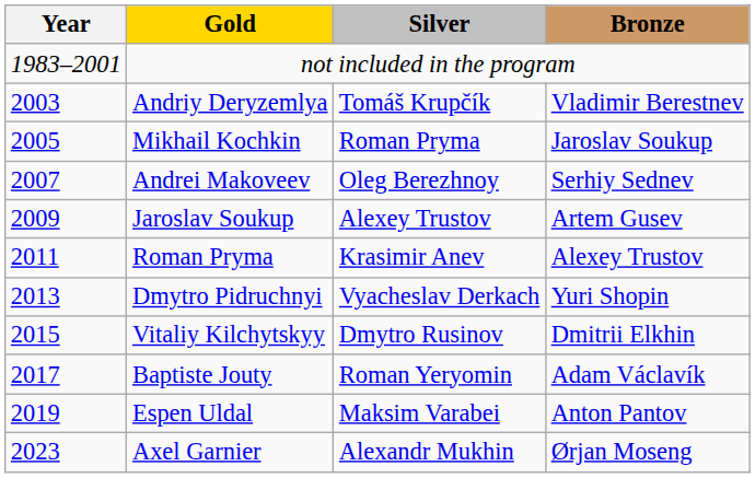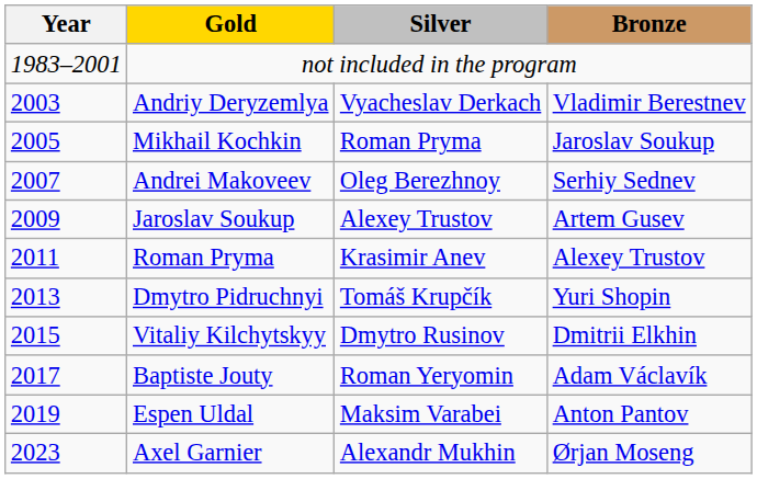 <table class="wikitable">
 <tr>
 <th>Year</th>
 <td align=center bgcolor=gold><strong>Gold</strong></td>
 <td align=center bgcolor=silver><strong>Silver</strong></td>
 <td align=center bgcolor=cc9966><strong>Bronze</strong></td>
 </tr>
 <tr>
 <td><em>1983–2001</em></td>
 <td colspan=3 align=center><em>not included in the program</em></td>
 </tr>
 <tr>
 <td><a href='#'>2003</a></td>
 <td> <a href='#'>Andriy Deryzemlya</a></td>
-<td> <a href='#'>Tomáš Krupčík</a></td>
+<td> <a href='#'>Vyacheslav Derkach</a></td>
 <td> <a href='#'>Vladimir Berestnev</a></td>
 </tr>
 <tr>
 <td><a href='#'>2005</a></td>
 <td> <a href='#'>Mikhail Kochkin</a></td>
 <td> <a href='#'>Roman Pryma</a></td>
 <td> <a href='#'>Jaroslav Soukup</a></td>
 </tr>
 <tr>
 <td><a href='#'>2007</a></td>
 <td> <a href='#'>Andrei Makoveev</a></td>
 <td> <a href='#'>Oleg Berezhnoy</a></td>
 <td> <a href='#'>Serhiy Sednev</a></td>
 </tr>
 <tr>
 <td><a href='#'>2009</a></td>
 <td> <a href='#'>Jaroslav Soukup</a></td>
 <td> <a href='#'>Alexey Trustov</a></td>
 <td> <a href='#'>Artem Gusev</a></td>
 </tr>
 <tr>
 <td><a href='#'>2011</a></td>
 <td> <a href='#'>Roman Pryma</a></td>
 <td> <a href='#'>Krasimir Anev</a></td>
 <td> <a href='#'>Alexey Trustov</a></td>
 </tr>
 <tr>
 <td><a href='#'>2013</a></td>
 <td> <a href='#'>Dmytro Pidruchnyi</a></td>
-<td> <a href='#'>Vyacheslav Derkach</a></td>
+<td> <a href='#'>Tomáš Krupčík</a></td>
 <td> <a href='#'>Yuri Shopin</a></td>
 </tr>
 <tr>
 <td><a href='#'>2015</a></td>
 <td> <a href='#'>Vitaliy Kilchytskyy</a></td>
 <td> <a href='#'>Dmytro Rusinov</a></td>
 <td> <a href='#'>Dmitrii Elkhin</a></td>
 </tr>
 <tr>
 <td><a href='#'>2017</a></td>
 <td> <a href='#'>Baptiste Jouty</a></td>
 <td> <a href='#'>Roman Yeryomin</a></td>
 <td> <a href='#'>Adam Václavík</a></td>
 </tr>
 <tr>
 <td><a href='#'>2019</a></td>
 <td> <a href='#'>Espen Uldal</a></td>
 <td> <a href='#'>Maksim Varabei</a></td>
 <td> <a href='#'>Anton Pantov</a></td>
 </tr>
 <tr>
 <td><a href='#'>2023</a></td>
 <td> <a href='#'>Axel Garnier</a></td>
 <td> <a href='#'>Alexandr Mukhin</a></td>
 <td> <a href='#'>Ørjan Moseng</a></td>
 </tr>
 </table>
